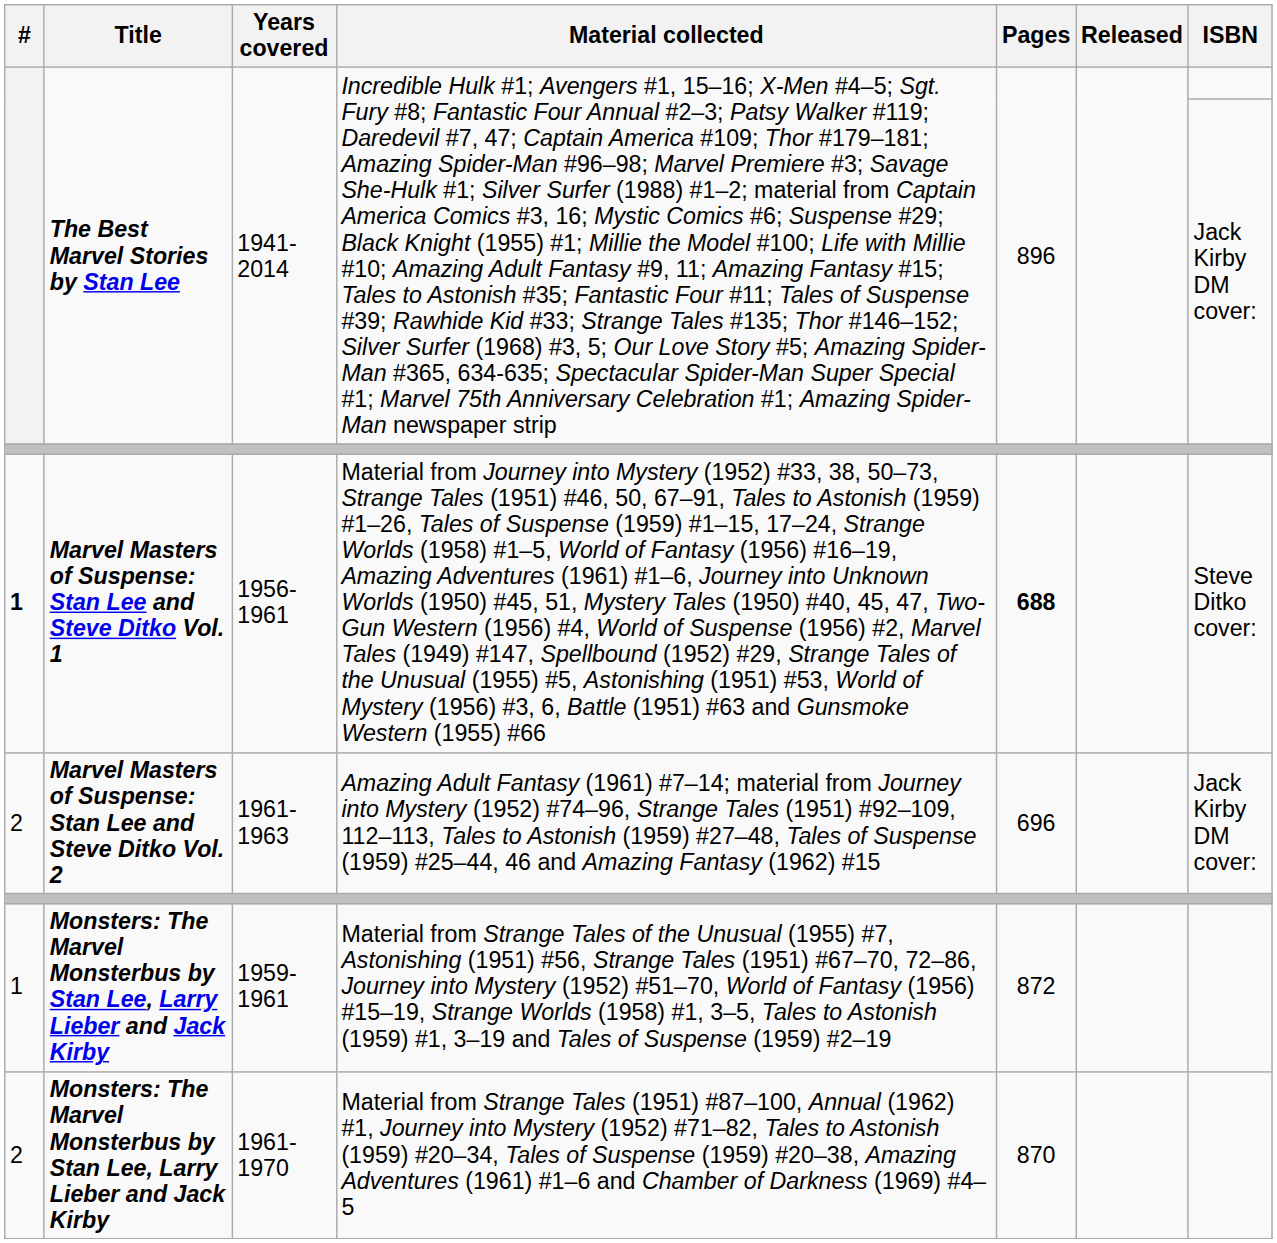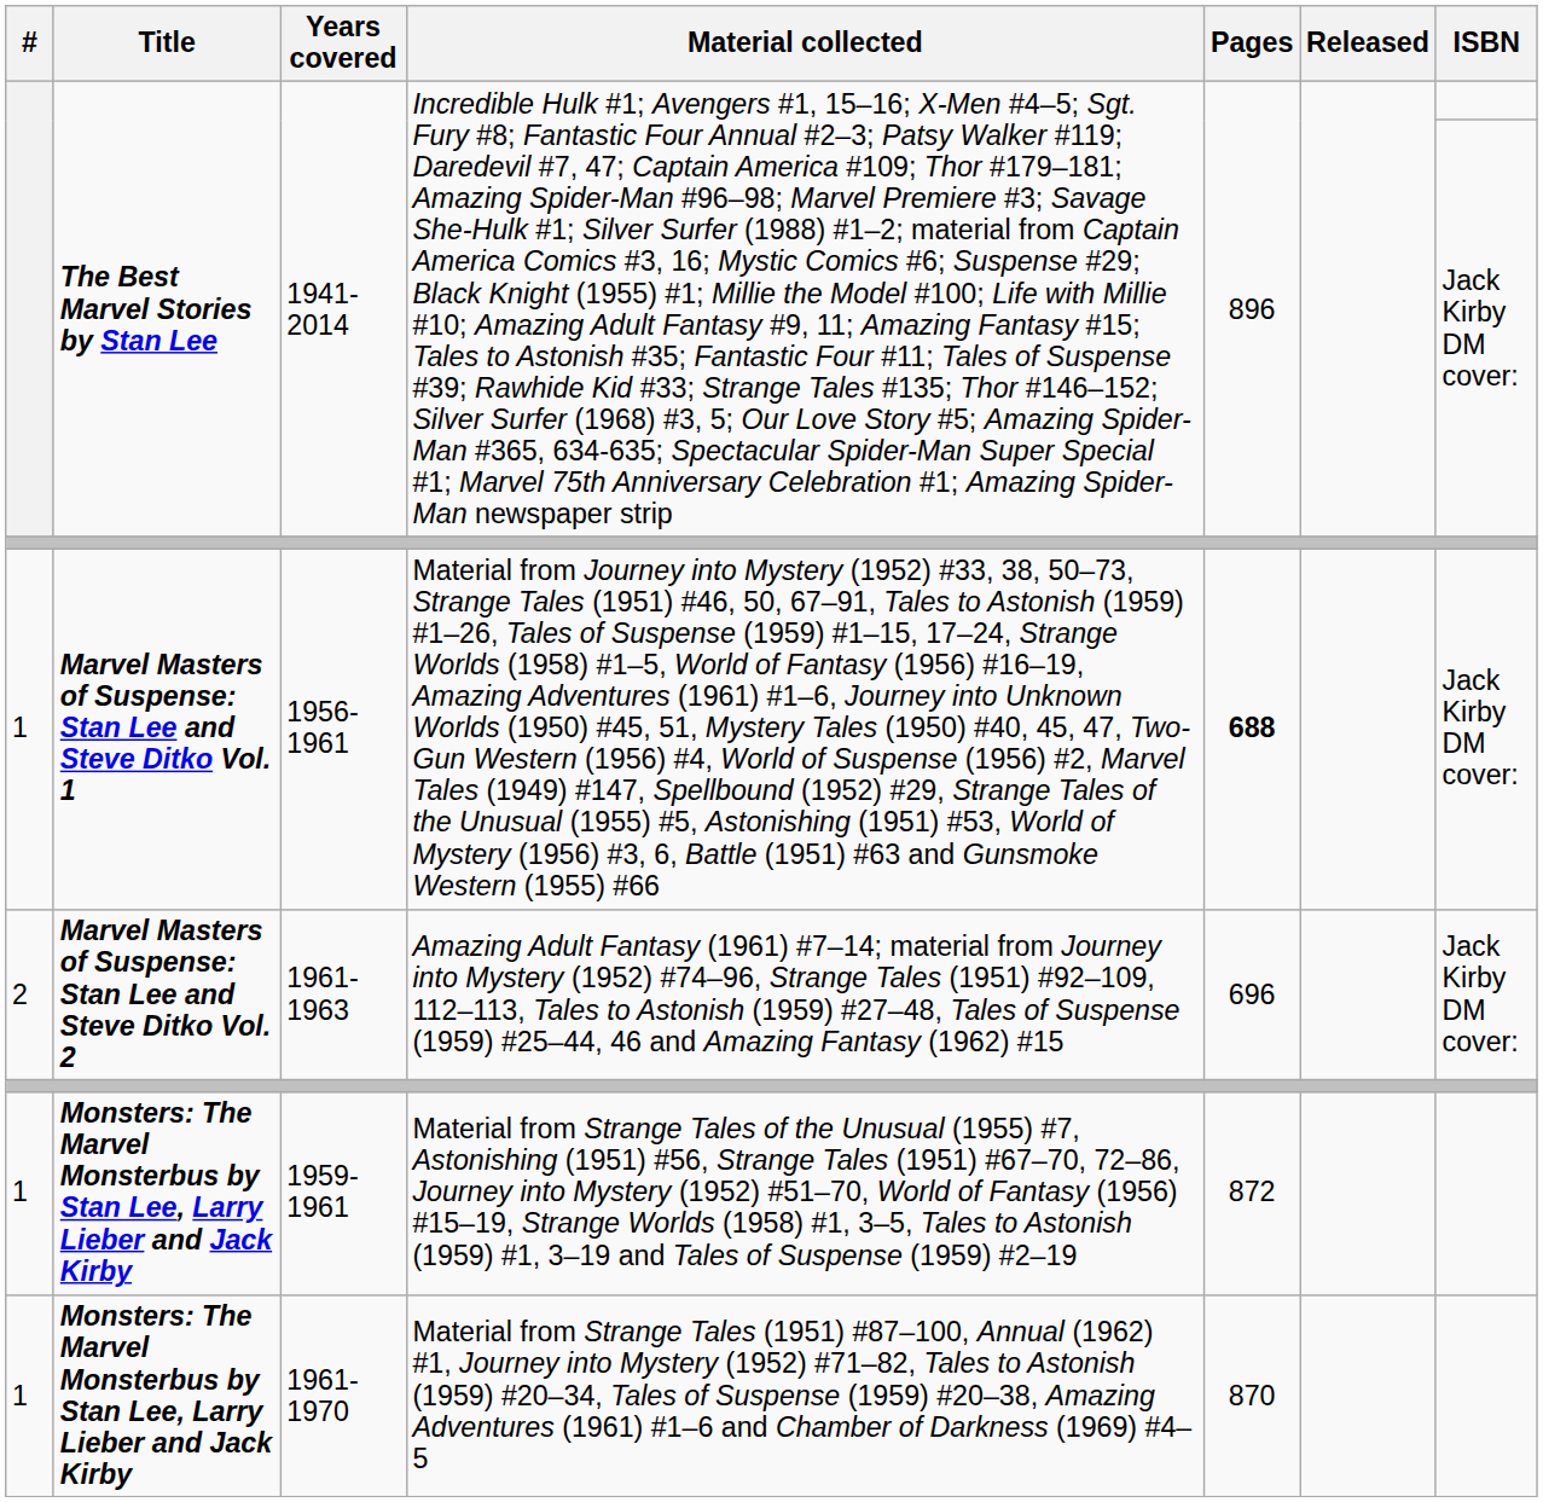 <table class="wikitable sortable" width=99%>
 <tr>
 <th class="unsortable" width=20px>#</th>
 <th>Title</th>
 <th>Years covered</th>
 <th class="unsortable">Material collected</th>
 <th>Pages</th>
 <th>Released</th>
 <th class="unsortable">ISBN</th>
 </tr>
 <tr>
 <th style="background-color: light grey;" rowspan=2></th>
 <td rowspan=2><strong><em>The Best Marvel Stories by <a href='#'>Stan Lee</a></em></strong></td>
 <td rowspan=2>1941-2014</td>
 <td rowspan=2><em>Incredible Hulk</em> #1; <em>Avengers</em> #1, 15–16; <em>X-Men</em> #4–5; <em>Sgt. Fury</em> #8; <em>Fantastic Four Annual</em> #2–3; <em>Patsy Walker</em> #119; <em>Daredevil</em> #7, 47; <em>Captain America</em> #109; <em>Thor</em> #179–181; <em>Amazing Spider-Man</em> #96–98; <em>Marvel Premiere</em> #3; <em>Savage She-Hulk</em> #1; <em>Silver Surfer</em> (1988) #1–2; material from <em>Captain America Comics</em> #3, 16; <em>Mystic Comics</em> #6; <em>Suspense</em> #29; <em>Black Knight</em> (1955) #1; <em>Millie the Model</em> #100; <em>Life with Millie</em> #10; <em>Amazing Adult Fantasy</em> #9, 11; <em>Amazing Fantasy</em> #15; <em>Tales to Astonish</em> #35; <em>Fantastic Four</em> #11; <em>Tales of Suspense</em> #39; <em>Rawhide Kid</em> #33; <em>Strange Tales</em> #135; <em>Thor</em> #146–152; <em>Silver Surfer</em> (1968) #3, 5; <em>Our Love Story</em> #5; <em>Amazing Spider-Man</em> #365, 634-635; <em>Spectacular Spider-Man Super Special</em> #1; <em>Marvel 75th Anniversary Celebration</em> #1; <em>Amazing Spider-Man</em> newspaper strip</td>
 <td style="text-align: center;" rowspan=2>896</td>
 <td rowspan=2></td>
 <td></td>
 </tr>
 <tr>
 <td>Jack Kirby DM cover: </td>
 </tr>
 <tr>
 <th colspan="7" style="background-color: silver;"></th>
 </tr>
 <tr>
-<td><strong>1</strong></td>
+<td>1</td>
 <td><strong><em>Marvel Masters of Suspense: <a href='#'>Stan Lee</a> and <a href='#'>Steve Ditko</a> Vol. 1</em></strong></td>
 <td>1956-1961</td>
 <td>Material from <em>Journey into Mystery</em> (1952) #33, 38, 50–73, <em>Strange Tales</em> (1951) #46, 50, 67–91, <em>Tales to Astonish</em> (1959) #1–26, <em>Tales of Suspense</em> (1959) #1–15, 17–24, <em>Strange Worlds</em> (1958) #1–5, <em>World of Fantasy</em> (1956) #16–19, <em>Amazing Adventures</em> (1961) #1–6, <em>Journey into Unknown Worlds</em> (1950) #45, 51, <em>Mystery Tales</em> (1950) #40, 45, 47, <em>Two-Gun Western</em> (1956) #4, <em>World of Suspense</em> (1956) #2, <em>Marvel Tales</em> (1949) #147, <em>Spellbound</em> (1952) #29, <em>Strange Tales of the Unusual</em> (1955) #5, <em>Astonishing</em> (1951) #53, <em>World of Mystery</em> (1956) #3, 6, <em>Battle</em> (1951) #63 and <em>Gunsmoke Western</em> (1955) #66</td>
 <td style="text-align: center;"><strong>688</strong></td>
 <td></td>
-<td>Steve Ditko cover: </td>
+<td>Jack Kirby DM cover: </td>
 </tr>
 <tr>
 <td>2</td>
 <td><strong><em>Marvel Masters of Suspense: Stan Lee and Steve Ditko Vol. 2</em></strong></td>
 <td>1961-1963</td>
 <td><em>Amazing Adult Fantasy</em> (1961) #7–14; material from <em>Journey into Mystery</em> (1952) #74–96, <em>Strange Tales</em> (1951) #92–109, 112–113, <em>Tales to Astonish</em> (1959) #27–48, <em>Tales of Suspense</em> (1959) #25–44, 46 and <em>Amazing Fantasy</em> (1962) #15</td>
 <td style="text-align: center;">696</td>
 <td></td>
 <td>Jack Kirby DM cover: </td>
 </tr>
 <tr>
 <th colspan="7" style="background-color: silver;"></th>
 </tr>
 <tr>
 <td>1</td>
 <td><strong><em>Monsters: The Marvel Monsterbus by <a href='#'>Stan Lee</a>, <a href='#'>Larry Lieber</a> and <a href='#'>Jack Kirby</a></em></strong></td>
 <td>1959-1961</td>
 <td>Material from <em>Strange Tales of the Unusual</em> (1955) #7, <em>Astonishing</em> (1951) #56, <em>Strange Tales</em> (1951) #67–70, 72–86, <em>Journey into Mystery</em> (1952) #51–70, <em>World of Fantasy</em> (1956) #15–19, <em>Strange Worlds</em> (1958) #1, 3–5, <em>Tales to Astonish</em> (1959) #1, 3–19 and <em>Tales of Suspense</em> (1959) #2–19</td>
 <td style="text-align: center;">872</td>
 <td></td>
 <td></td>
 </tr>
 <tr>
-<td>2</td>
+<td>1</td>
 <td><strong><em>Monsters: The Marvel Monsterbus by Stan Lee, Larry Lieber and Jack Kirby</em></strong></td>
 <td>1961-1970</td>
 <td>Material from <em>Strange Tales</em> (1951) #87–100, <em>Annual</em> (1962) #1, <em>Journey into Mystery</em> (1952) #71–82, <em>Tales to Astonish</em> (1959) #20–34, <em>Tales of Suspense</em> (1959) #20–38, <em>Amazing Adventures</em> (1961) #1–6 and <em>Chamber of Darkness</em> (1969) #4–5</td>
 <td style="text-align: center;">870</td>
 <td></td>
 <td></td>
 </tr>
 </table>
